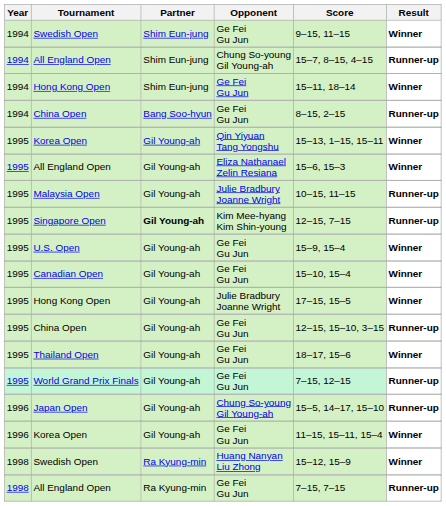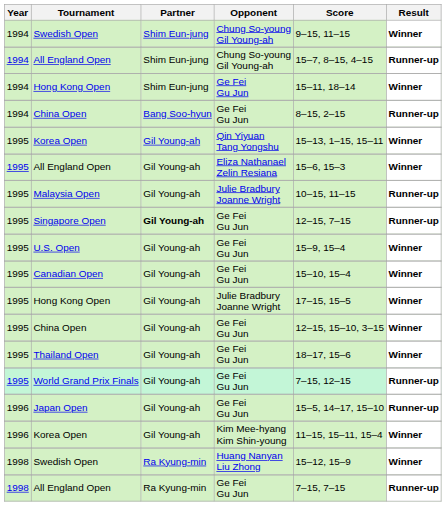 <table class="sortable wikitable" style="font-size: 90%;">
 <tr>
 <th>Year</th>
 <th>Tournament</th>
 <th>Partner</th>
 <th>Opponent</th>
 <th>Score</th>
 <th>Result</th>
 </tr>
 <tr style="background:#D4F1C5">
 <td align="center">1994</td>
 <td align="left"><a href='#'>Swedish Open</a></td>
 <td align="left"> <a href='#'>Shim Eun-jung</a></td>
-<td align="left"> Ge Fei <br>  Gu Jun</td>
+<td align="left"> <a href='#'>Chung So-young</a> <br>  <a href='#'>Gil Young-ah</a></td>
 <td align="left">9–15, 11–15</td>
 <td style="text-align:left; background:white"> <strong>Winner</strong></td>
 </tr>
 <tr>
 </tr>
 <tr style="background:#D4F1C5">
 <td align="center"><a href='#'>1994</a></td>
 <td align="left"><a href='#'>All England Open</a></td>
 <td align="left"> Shim Eun-jung</td>
 <td align="left"> Chung So-young <br>  Gil Young-ah</td>
 <td align="left">15–7, 8–15, 4–15</td>
 <td style="text-align:left; background:white"> <strong>Runner-up</strong></td>
 </tr>
 <tr>
 </tr>
 <tr style="background:#D4F1C5">
 <td align="center">1994</td>
 <td align="left"><a href='#'>Hong Kong Open</a></td>
 <td align="left"> Shim Eun-jung</td>
 <td align="left"> <a href='#'>Ge Fei</a> <br>  <a href='#'>Gu Jun</a></td>
 <td align="left">15–11, 18–14</td>
 <td style="text-align:left; background:white"> <strong>Winner</strong></td>
 </tr>
 <tr>
 </tr>
 <tr style="background:#D4F1C5">
 <td align="center">1994</td>
 <td align="left"><a href='#'>China Open</a></td>
 <td align="left"> <a href='#'>Bang Soo-hyun</a></td>
 <td align="left"> Ge Fei <br>  Gu Jun</td>
 <td align="left">8–15, 2–15</td>
 <td style="text-align:left; background:white"> <strong>Runner-up</strong></td>
 </tr>
 <tr>
 </tr>
 <tr style="background:#D4F1C5">
 <td align="center">1995</td>
 <td align="left"><a href='#'>Korea Open</a></td>
 <td align="left"> <a href='#'>Gil Young-ah</a></td>
 <td align="left"> <a href='#'>Qin Yiyuan</a> <br>  <a href='#'>Tang Yongshu</a></td>
 <td align="left">15–13, 1–15, 15–11</td>
 <td style="text-align:left; background:white"> <strong>Winner</strong></td>
 </tr>
 <tr>
 </tr>
 <tr style="background:#D4F1C5">
 <td align="center"><a href='#'>1995</a></td>
 <td align="left">All England Open</td>
 <td align="left"> Gil Young-ah</td>
 <td align="left"> <a href='#'>Eliza Nathanael</a> <br>  <a href='#'>Zelin Resiana</a></td>
 <td align="left">15–6, 15–3</td>
 <td style="text-align:left; background:white"> <strong>Winner</strong></td>
 </tr>
 <tr>
 </tr>
 <tr style="background:#D4F1C5">
 <td align="center">1995</td>
 <td align="left"><a href='#'>Malaysia Open</a></td>
 <td align="left"> Gil Young-ah</td>
 <td align="left"> <a href='#'>Julie Bradbury</a> <br>  <a href='#'>Joanne Wright</a></td>
 <td align="left">10–15, 11–15</td>
 <td style="text-align:left; background:white"> <strong>Runner-up</strong></td>
 </tr>
 <tr>
 </tr>
 <tr style="background:#D4F1C5">
 <td align="center">1995</td>
 <td align="left"><a href='#'>Singapore Open</a></td>
 <td align="left"><strong> Gil Young-ah</strong></td>
-<td align="left"> Kim Mee-hyang <br>  Kim Shin-young</td>
+<td align="left"> Ge Fei <br>  Gu Jun</td>
 <td align="left">12–15, 7–15</td>
 <td style="text-align:left; background:white"> <strong>Runner-up</strong></td>
 </tr>
 <tr>
 </tr>
 <tr style="background:#D4F1C5">
 <td align="center">1995</td>
 <td align="left"><a href='#'>U.S. Open</a></td>
 <td align="left"> Gil Young-ah</td>
 <td align="left"> Ge Fei <br>  Gu Jun</td>
 <td align="left">15–9, 15–4</td>
 <td style="text-align:left; background:white"> <strong>Winner</strong></td>
 </tr>
 <tr>
 </tr>
 <tr style="background:#D4F1C5">
 <td align="center">1995</td>
 <td align="left"><a href='#'>Canadian Open</a></td>
 <td align="left"> Gil Young-ah</td>
 <td align="left"> Ge Fei <br>  Gu Jun</td>
 <td align="left">15–10, 15–4</td>
 <td style="text-align:left; background:white"> <strong>Winner</strong></td>
 </tr>
 <tr>
 </tr>
 <tr style="background:#D4F1C5">
 <td align="center">1995</td>
 <td align="left">Hong Kong Open</td>
 <td align="left"> Gil Young-ah</td>
 <td align="left"> Julie Bradbury <br>  Joanne Wright</td>
 <td align="left">17–15, 15–5</td>
 <td style="text-align:left; background:white"> <strong>Winner</strong></td>
 </tr>
 <tr>
 </tr>
 <tr style="background:#D4F1C5">
 <td align="center">1995</td>
 <td align="left">China Open</td>
 <td align="left"> Gil Young-ah</td>
 <td align="left"> Ge Fei <br>  Gu Jun</td>
 <td align="left">12–15, 15–10, 3–15</td>
-<td style="text-align:left; background:white"> <strong>Runner-up</strong></td>
+<td style="text-align:left; background:white"> <strong>Winner</strong></td>
 </tr>
 <tr>
 </tr>
 <tr style="background:#D4F1C5">
 <td align="center">1995</td>
 <td align="left"><a href='#'>Thailand Open</a></td>
 <td align="left"> Gil Young-ah</td>
 <td align="left"> Ge Fei <br>  Gu Jun</td>
 <td align="left">18–17, 15–6</td>
 <td style="text-align:left; background:white"> <strong>Winner</strong></td>
 </tr>
 <tr>
 </tr>
 <tr style="background:#C3F6D7">
 <td align="center"><a href='#'>1995</a></td>
 <td align="left"><a href='#'>World Grand Prix Finals</a></td>
 <td align="left"> Gil Young-ah</td>
 <td align="left"> Ge Fei <br>  Gu Jun</td>
 <td align="left">7–15, 12–15</td>
 <td style="text-align:left; background:white"> <strong>Runner-up</strong></td>
 </tr>
 <tr>
 </tr>
 <tr style="background:#D4F1C5">
 <td align="center">1996</td>
 <td align="left"><a href='#'>Japan Open</a></td>
 <td align="left"> Gil Young-ah</td>
-<td align="left"> <a href='#'>Chung So-young</a> <br>  <a href='#'>Gil Young-ah</a></td>
+<td align="left"> Ge Fei <br>  Gu Jun</td>
 <td align="left">15–5, 14–17, 15–10</td>
 <td style="text-align:left; background:white"> <strong>Runner-up</strong></td>
 </tr>
 <tr>
 </tr>
 <tr style="background:#D4F1C5">
 <td align="center">1996</td>
 <td align="left">Korea Open</td>
 <td align="left"> Gil Young-ah</td>
-<td align="left"> Ge Fei <br>  Gu Jun</td>
+<td align="left"> Kim Mee-hyang <br>  Kim Shin-young</td>
 <td align="left">11–15, 15–11, 15–4</td>
 <td style="text-align:left; background:white"> <strong>Winner</strong></td>
 </tr>
 <tr>
 </tr>
 <tr style="background:#D4F1C5">
 <td align="center">1998</td>
 <td align="left">Swedish Open</td>
 <td align="left"> <a href='#'>Ra Kyung-min</a></td>
 <td align="left"> <a href='#'>Huang Nanyan</a> <br>  <a href='#'>Liu Zhong</a></td>
 <td align="left">15–12, 15–9</td>
 <td style="text-align:left; background:white"> <strong>Winner</strong></td>
 </tr>
 <tr>
 </tr>
 <tr style="background:#D4F1C5">
 <td align="center"><a href='#'>1998</a></td>
 <td align="left">All England Open</td>
 <td align="left"> Ra Kyung-min</td>
 <td align="left"> Ge Fei <br>  Gu Jun</td>
 <td align="left">7–15, 7–15</td>
 <td style="text-align:left; background:white"> <strong>Runner-up</strong></td>
 </tr>
 </table>
